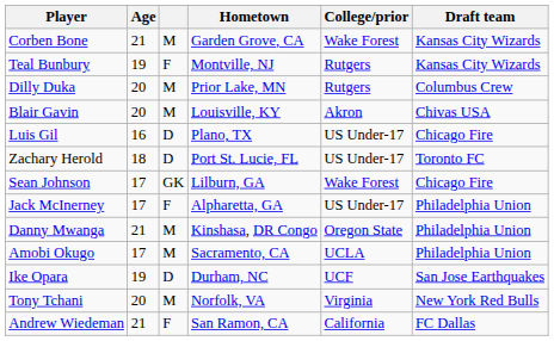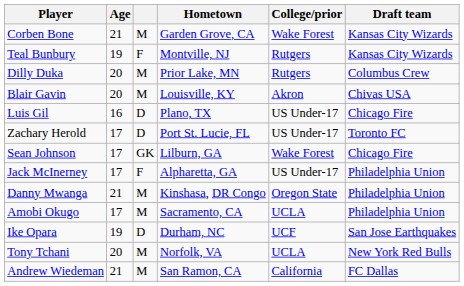 <table class="wikitable">
 <tr>
 <th>Player</th>
 <th>Age</th>
 <th></th>
 <th>Hometown</th>
 <th>College/prior</th>
 <th>Draft team</th>
 </tr>
 <tr>
 <td> <a href='#'>Corben Bone</a></td>
 <td>21</td>
 <td>M</td>
 <td><a href='#'>Garden Grove, CA</a></td>
 <td><a href='#'>Wake Forest</a></td>
 <td><a href='#'>Kansas City Wizards</a></td>
 </tr>
 <tr>
 <td> <a href='#'>Teal Bunbury</a></td>
 <td>19</td>
 <td>F</td>
 <td><a href='#'>Montville, NJ</a></td>
 <td><a href='#'>Rutgers</a></td>
 <td><a href='#'>Kansas City Wizards</a></td>
 </tr>
 <tr>
 <td> <a href='#'>Dilly Duka</a></td>
 <td>20</td>
 <td>M</td>
 <td><a href='#'>Prior Lake, MN</a></td>
 <td><a href='#'>Rutgers</a></td>
 <td><a href='#'>Columbus Crew</a></td>
 </tr>
 <tr>
 <td> <a href='#'>Blair Gavin</a></td>
 <td>20</td>
 <td>M</td>
 <td><a href='#'>Louisville, KY</a></td>
 <td><a href='#'>Akron</a></td>
 <td><a href='#'>Chivas USA</a></td>
 </tr>
 <tr>
 <td> <a href='#'>Luis Gil</a></td>
 <td>16</td>
 <td>D</td>
 <td><a href='#'>Plano, TX</a></td>
 <td>US Under-17</td>
 <td><a href='#'>Chicago Fire</a></td>
 </tr>
 <tr>
 <td> Zachary Herold</td>
-<td>18</td>
+<td>17</td>
 <td>D</td>
 <td><a href='#'>Port St. Lucie, FL</a></td>
 <td>US Under-17</td>
 <td><a href='#'>Toronto FC</a></td>
 </tr>
 <tr>
 <td> <a href='#'>Sean Johnson</a></td>
 <td>17</td>
 <td>GK</td>
 <td><a href='#'>Lilburn, GA</a></td>
 <td><a href='#'>Wake Forest</a></td>
 <td><a href='#'>Chicago Fire</a></td>
 </tr>
 <tr>
 <td> <a href='#'>Jack McInerney</a></td>
 <td>17</td>
 <td>F</td>
 <td><a href='#'>Alpharetta, GA</a></td>
 <td>US Under-17</td>
 <td><a href='#'>Philadelphia Union</a></td>
 </tr>
 <tr>
 <td> <a href='#'>Danny Mwanga</a></td>
 <td>21</td>
 <td>M</td>
 <td><a href='#'>Kinshasa</a>, <a href='#'>DR Congo</a></td>
 <td><a href='#'>Oregon State</a></td>
 <td><a href='#'>Philadelphia Union</a></td>
 </tr>
 <tr>
 <td> <a href='#'>Amobi Okugo</a></td>
 <td>17</td>
 <td>M</td>
 <td><a href='#'>Sacramento, CA</a></td>
 <td><a href='#'>UCLA</a></td>
 <td><a href='#'>Philadelphia Union</a></td>
 </tr>
 <tr>
 <td> <a href='#'>Ike Opara</a></td>
 <td>19</td>
 <td>D</td>
 <td><a href='#'>Durham, NC</a></td>
 <td><a href='#'>UCF</a></td>
 <td><a href='#'>San Jose Earthquakes</a></td>
 </tr>
 <tr>
 <td> <a href='#'>Tony Tchani</a></td>
 <td>20</td>
 <td>M</td>
 <td><a href='#'>Norfolk, VA</a></td>
-<td><a href='#'>Virginia</a></td>
+<td><a href='#'>UCLA</a></td>
 <td><a href='#'>New York Red Bulls</a></td>
 </tr>
 <tr>
 <td> <a href='#'>Andrew Wiedeman</a></td>
 <td>21</td>
-<td>F</td>
+<td>M</td>
 <td><a href='#'>San Ramon, CA</a></td>
 <td><a href='#'>California</a></td>
 <td><a href='#'>FC Dallas</a></td>
 </tr>
 </table>
